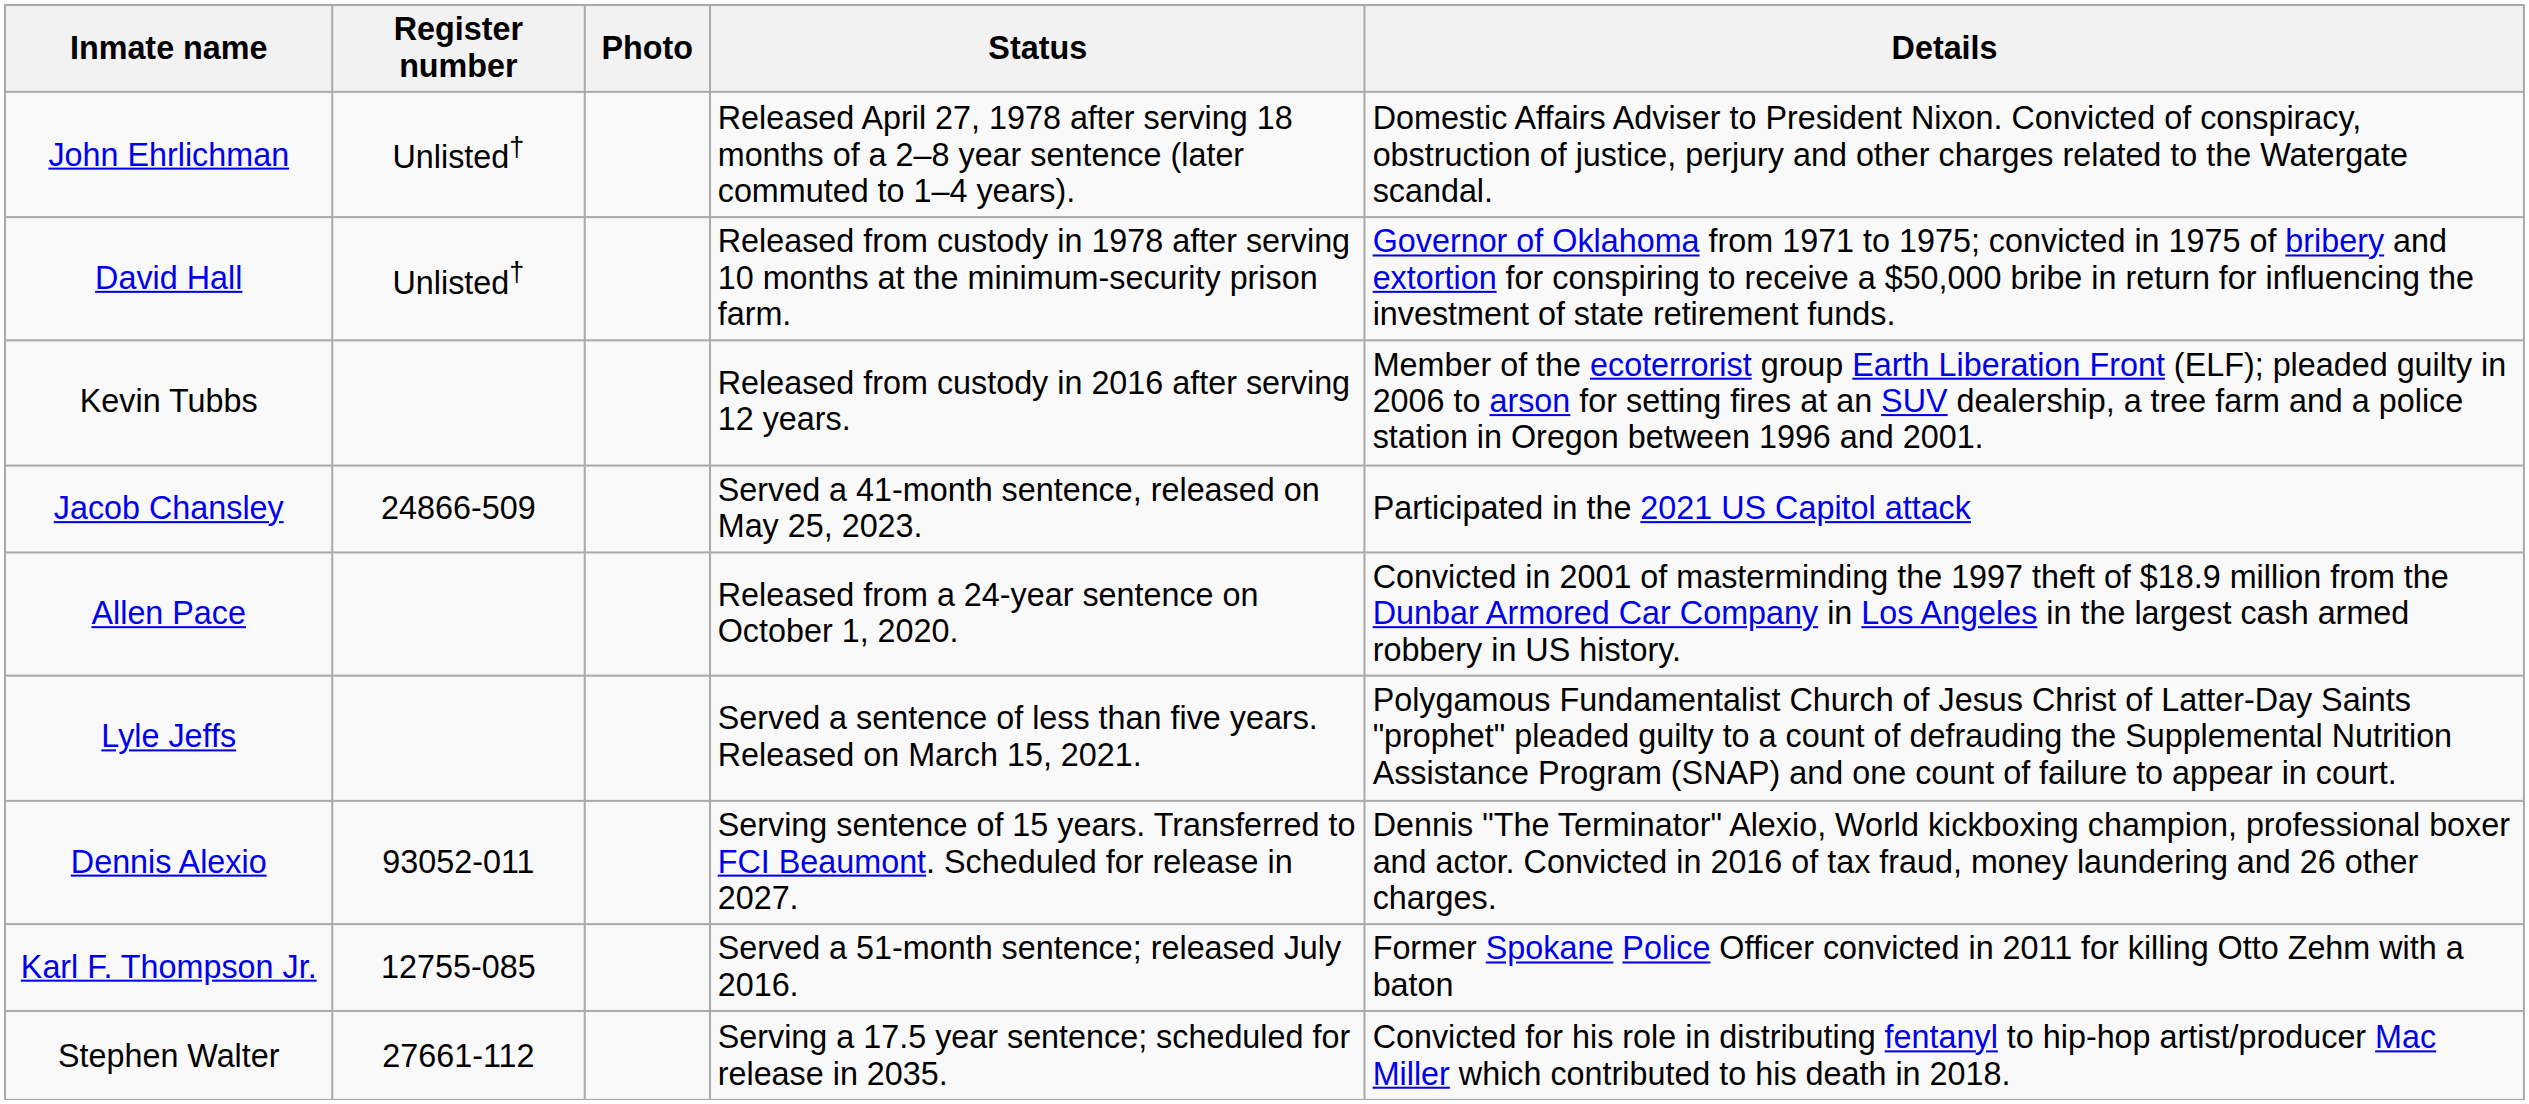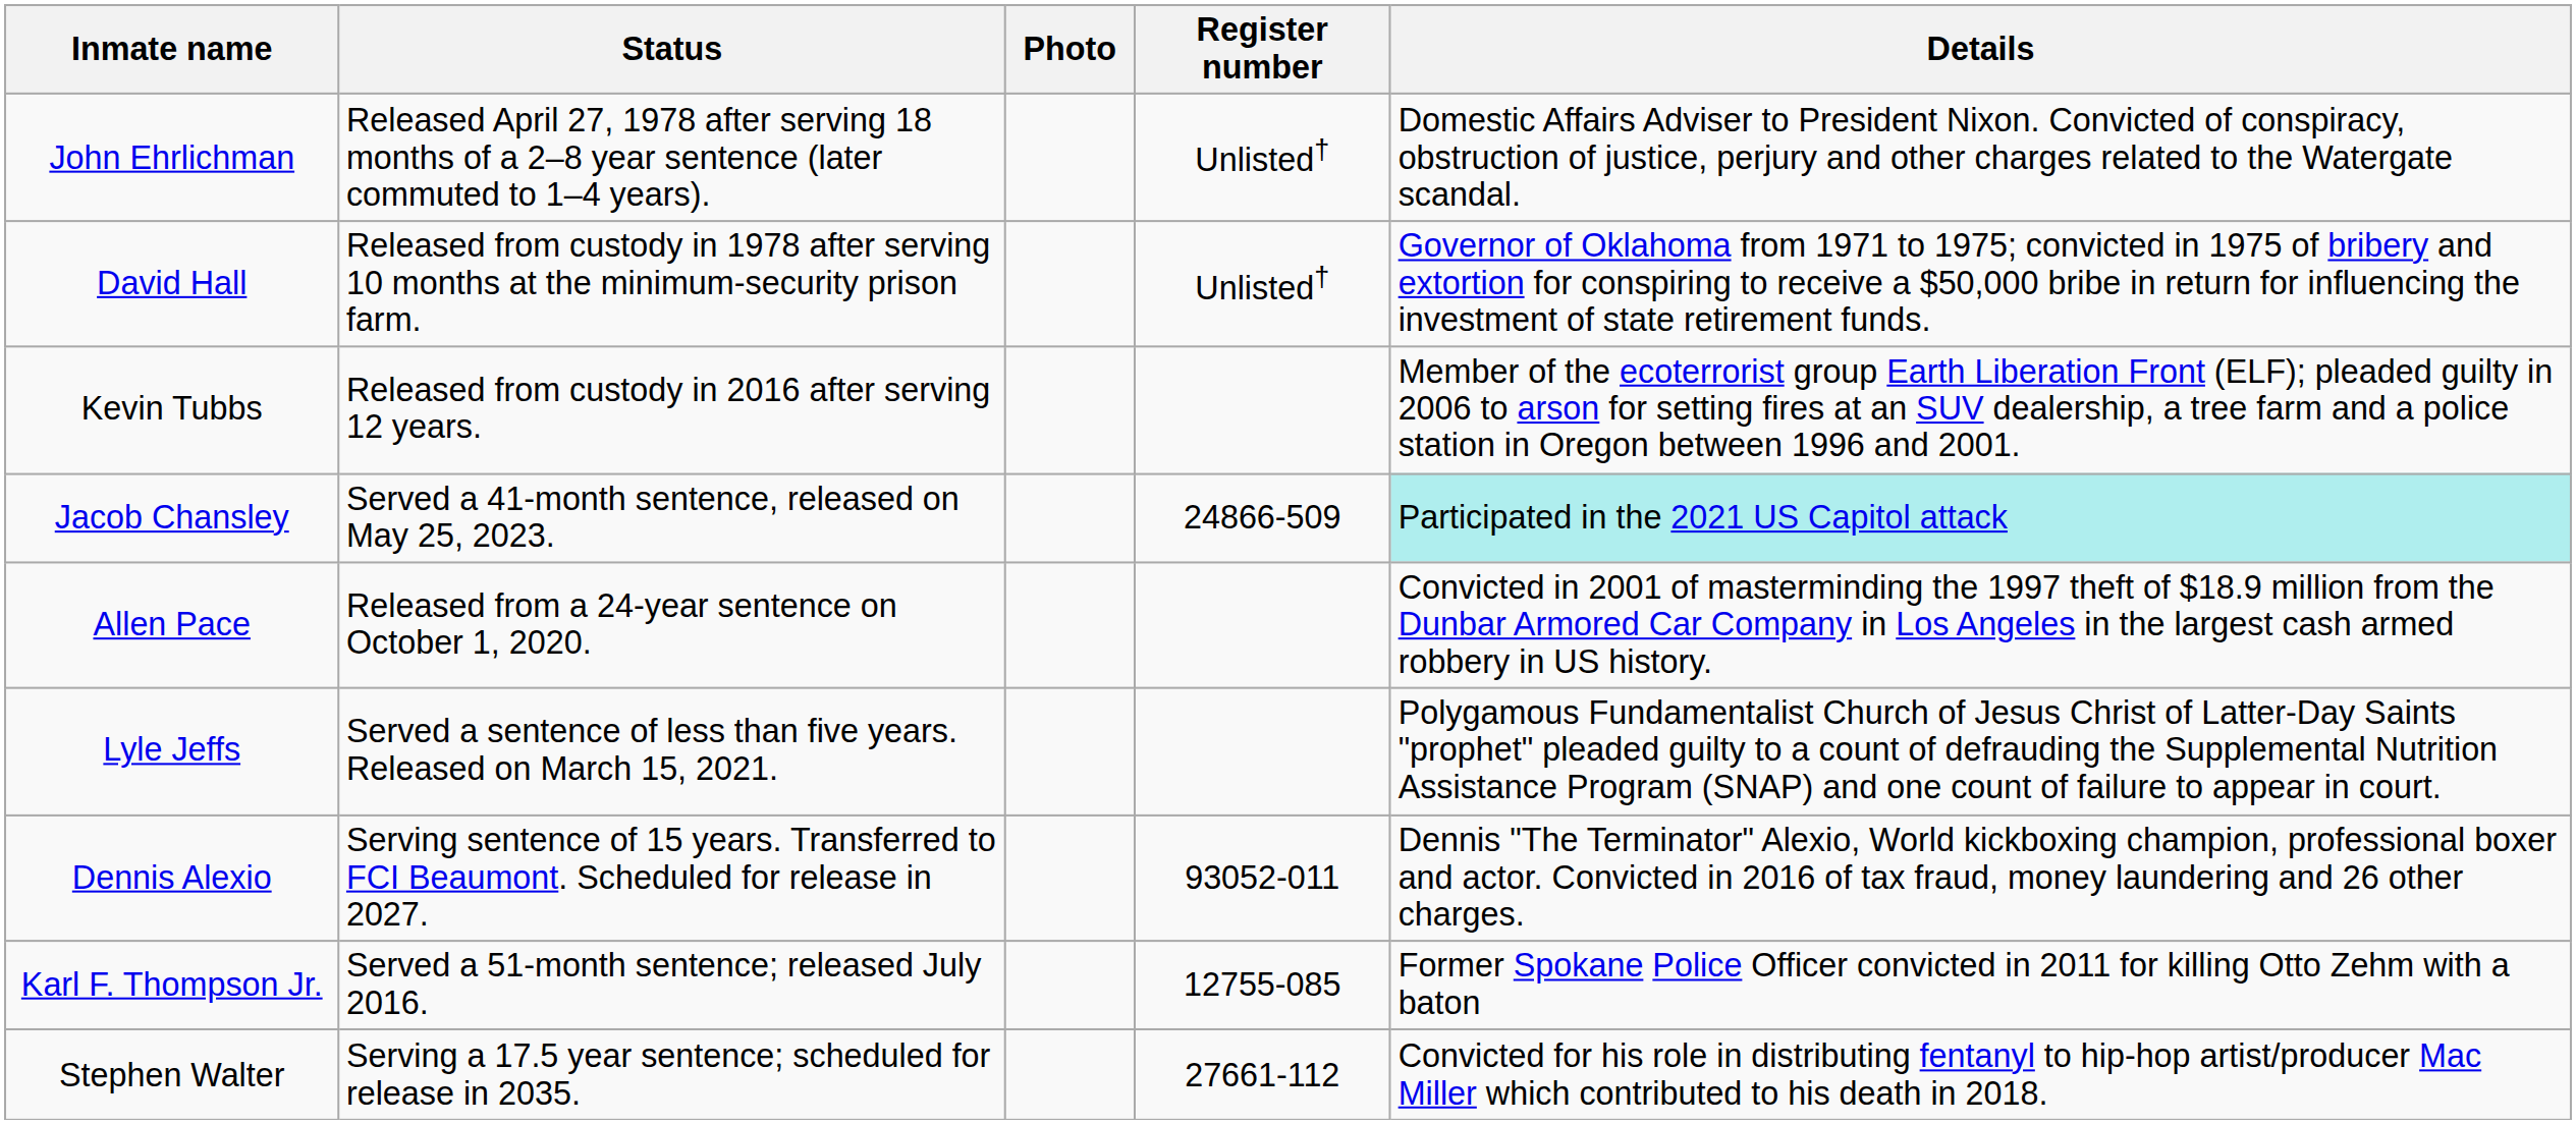 <table class="wikitable sortable">
 <tr>
 <th width=13%>Inmate name</th>
+<th width=26%>Status</th>
+<th width=5%>Photo</th>
 <th width=10%>Register number</th>
-<th width=5%>Photo</th>
-<th width=26%>Status</th>
 <th width=51%>Details</th>
 </tr>
 <tr>
 <td style="text-align:center;"><a href='#'>John Ehrlichman</a></td>
+<td>Released April 27, 1978 after serving 18 months of a 2–8 year sentence (later commuted to 1–4 years).</td>
+<td></td>
 <td style="text-align:center;">Unlisted<sup>†</sup></td>
-<td></td>
-<td>Released April 27, 1978 after serving 18 months of a 2–8 year sentence (later commuted to 1–4 years).</td>
 <td>Domestic Affairs Adviser to President Nixon. Convicted of conspiracy, obstruction of justice, perjury and other charges related to the Watergate scandal.</td>
 </tr>
 <tr>
 <td style="text-align:center;"><a href='#'>David Hall</a></td>
+<td>Released from custody in 1978 after serving 10 months at the minimum-security prison farm.</td>
+<td></td>
 <td style="text-align:center;">Unlisted<sup>†</sup></td>
-<td></td>
-<td>Released from custody in 1978 after serving 10 months at the minimum-security prison farm.</td>
 <td><a href='#'>Governor of Oklahoma</a> from 1971 to 1975; convicted in 1975 of <a href='#'>bribery</a> and <a href='#'>extortion</a> for conspiring to receive a $50,000 bribe in return for influencing the investment of state retirement funds.</td>
 </tr>
 <tr>
 <td align="center">Kevin Tubbs</td>
+<td>Released from custody in 2016 after serving 12 years.</td>
+<td></td>
 <td align="center"></td>
-<td></td>
-<td>Released from custody in 2016 after serving 12 years.</td>
 <td>Member of the <a href='#'>ecoterrorist</a> group <a href='#'>Earth Liberation Front</a> (ELF); pleaded guilty in 2006 to <a href='#'>arson</a> for setting fires at an <a href='#'>SUV</a> dealership, a tree farm and a police station in Oregon between 1996 and 2001.</td>
 </tr>
 <tr>
 <td style="text-align:center;"><a href='#'>Jacob Chansley</a></td>
+<td>Served a 41-month sentence, released on May 25, 2023.</td>
+<td></td>
 <td style="text-align:center;">24866-509</td>
-<td></td>
-<td>Served a 41-month sentence, released on May 25, 2023.</td>
-<td>Participated in the <a href='#'>2021 US Capitol attack</a></td>
+<td style="background: paleturquoise;">Participated in the <a href='#'>2021 US Capitol attack</a></td>
 </tr>
 <tr>
 <td align="center"><a href='#'>Allen Pace</a></td>
+<td>Released from a 24-year sentence on October 1, 2020.</td>
+<td></td>
 <td align="center"></td>
-<td></td>
-<td>Released from a 24-year sentence on October 1, 2020.</td>
 <td>Convicted in 2001 of masterminding the 1997 theft of $18.9 million from the <a href='#'>Dunbar Armored Car Company</a> in <a href='#'>Los Angeles</a> in the largest cash armed robbery in US history.</td>
 </tr>
 <tr>
 <td align="center"><a href='#'>Lyle Jeffs</a></td>
+<td>Served a sentence of less than five years. Released on March 15, 2021.</td>
+<td></td>
 <td align="center"></td>
-<td></td>
-<td>Served a sentence of less than five years. Released on March 15, 2021.</td>
 <td>Polygamous Fundamentalist Church of Jesus Christ of Latter-Day Saints "prophet" pleaded guilty to a count of defrauding the Supplemental Nutrition Assistance Program (SNAP) and one count of failure to appear in court.</td>
 </tr>
 <tr>
 <td align="center"><a href='#'>Dennis Alexio</a></td>
+<td>Serving sentence of 15 years. Transferred to <a href='#'>FCI Beaumont</a>. Scheduled for release in 2027.</td>
+<td></td>
 <td align="center">93052-011</td>
-<td></td>
-<td>Serving sentence of 15 years. Transferred to <a href='#'>FCI Beaumont</a>. Scheduled for release in 2027.</td>
 <td>Dennis "The Terminator" Alexio, World kickboxing champion, professional boxer and actor. Convicted in 2016 of tax fraud, money laundering and 26 other charges.</td>
 </tr>
 <tr>
 <td align="center"><a href='#'>Karl F. Thompson Jr.</a></td>
+<td>Served a 51-month sentence; released July 2016.</td>
+<td></td>
 <td align="center">12755-085</td>
-<td></td>
-<td>Served a 51-month sentence; released July 2016.</td>
 <td>Former <a href='#'>Spokane</a> <a href='#'>Police</a> Officer convicted in 2011 for killing Otto Zehm with a baton</td>
 </tr>
 <tr>
 <td align="center">Stephen Walter</td>
+<td>Serving a 17.5 year sentence; scheduled for release in 2035.</td>
+<td></td>
 <td align="center">27661-112</td>
-<td></td>
-<td>Serving a 17.5 year sentence; scheduled for release in 2035.</td>
 <td>Convicted for his role in distributing <a href='#'>fentanyl</a> to hip-hop artist/producer <a href='#'>Mac Miller</a> which contributed to his death in 2018.</td>
 </tr>
 </table>
